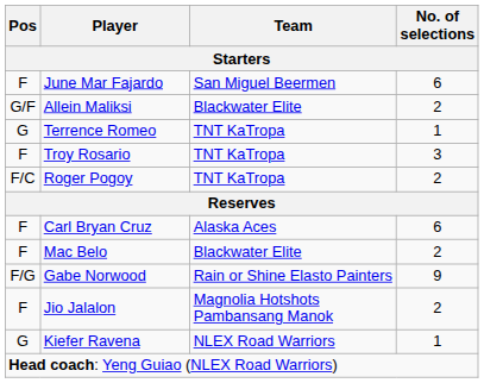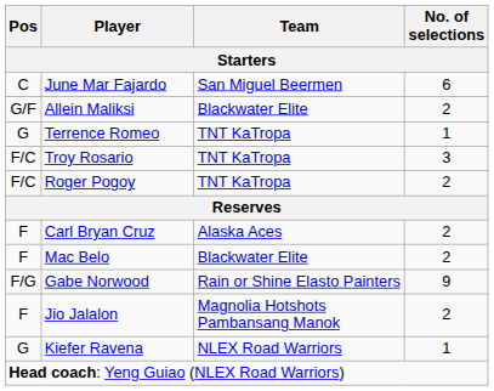 <table class="wikitable" style="text-align:center">
 <tr>
 <th scope="col" width="25px">Pos</th>
 <th scope="col" width="150px">Player</th>
 <th scope="col" width="210px">Team</th>
 <th scope="col" width="75px">No. of selections</th>
 </tr>
 <tr>
 <th scope="col" colspan="5">Starters</th>
 </tr>
 <tr>
-<td>F</td>
+<td>C</td>
 <td style="text-align:left"><a href='#'>June Mar Fajardo</a></td>
 <td style="text-align:left"><a href='#'>San Miguel Beermen</a></td>
 <td>6</td>
 </tr>
 <tr>
 <td>G/F</td>
 <td style="text-align:left"><a href='#'>Allein Maliksi</a></td>
 <td style="text-align:left"><a href='#'>Blackwater Elite</a></td>
 <td>2</td>
 </tr>
 <tr>
 <td>G</td>
 <td style="text-align:left"><a href='#'>Terrence Romeo</a></td>
 <td style="text-align:left"><a href='#'>TNT KaTropa</a></td>
 <td>1</td>
 </tr>
 <tr>
-<td>F</td>
+<td>F/C</td>
 <td style="text-align:left"><a href='#'>Troy Rosario</a></td>
 <td style="text-align:left"><a href='#'>TNT KaTropa</a></td>
 <td>3</td>
 </tr>
 <tr>
 <td>F/C</td>
 <td style="text-align:left"><a href='#'>Roger Pogoy</a></td>
 <td style="text-align:left"><a href='#'>TNT KaTropa</a></td>
 <td>2</td>
 </tr>
 <tr>
 <th scope="col" colspan="5">Reserves</th>
 </tr>
 <tr>
 <td>F</td>
 <td style="text-align:left"><a href='#'>Carl Bryan Cruz</a></td>
 <td style="text-align:left"><a href='#'>Alaska Aces</a></td>
-<td>6</td>
+<td>2</td>
 </tr>
 <tr>
 <td>F</td>
 <td style="text-align:left"><a href='#'>Mac Belo</a></td>
 <td style="text-align:left"><a href='#'>Blackwater Elite</a></td>
 <td>2</td>
 </tr>
 <tr>
 <td>F/G</td>
 <td style="text-align:left"><a href='#'>Gabe Norwood</a></td>
 <td style="text-align:left"><a href='#'>Rain or Shine Elasto Painters</a></td>
 <td>9</td>
 </tr>
 <tr>
 <td>F</td>
 <td style="text-align:left"><a href='#'>Jio Jalalon</a></td>
 <td style="text-align:left"><a href='#'>Magnolia Hotshots Pambansang Manok</a></td>
 <td>2</td>
 </tr>
 <tr>
 <td>G</td>
 <td style="text-align:left"><a href='#'>Kiefer Ravena</a></td>
 <td style="text-align:left"><a href='#'>NLEX Road Warriors</a></td>
 <td>1</td>
 </tr>
 <tr>
 <td style="text-align:left" colspan="5"><strong>Head coach</strong>: <a href='#'>Yeng Guiao</a> (<a href='#'>NLEX Road Warriors</a>)</td>
 </tr>
 </table>
